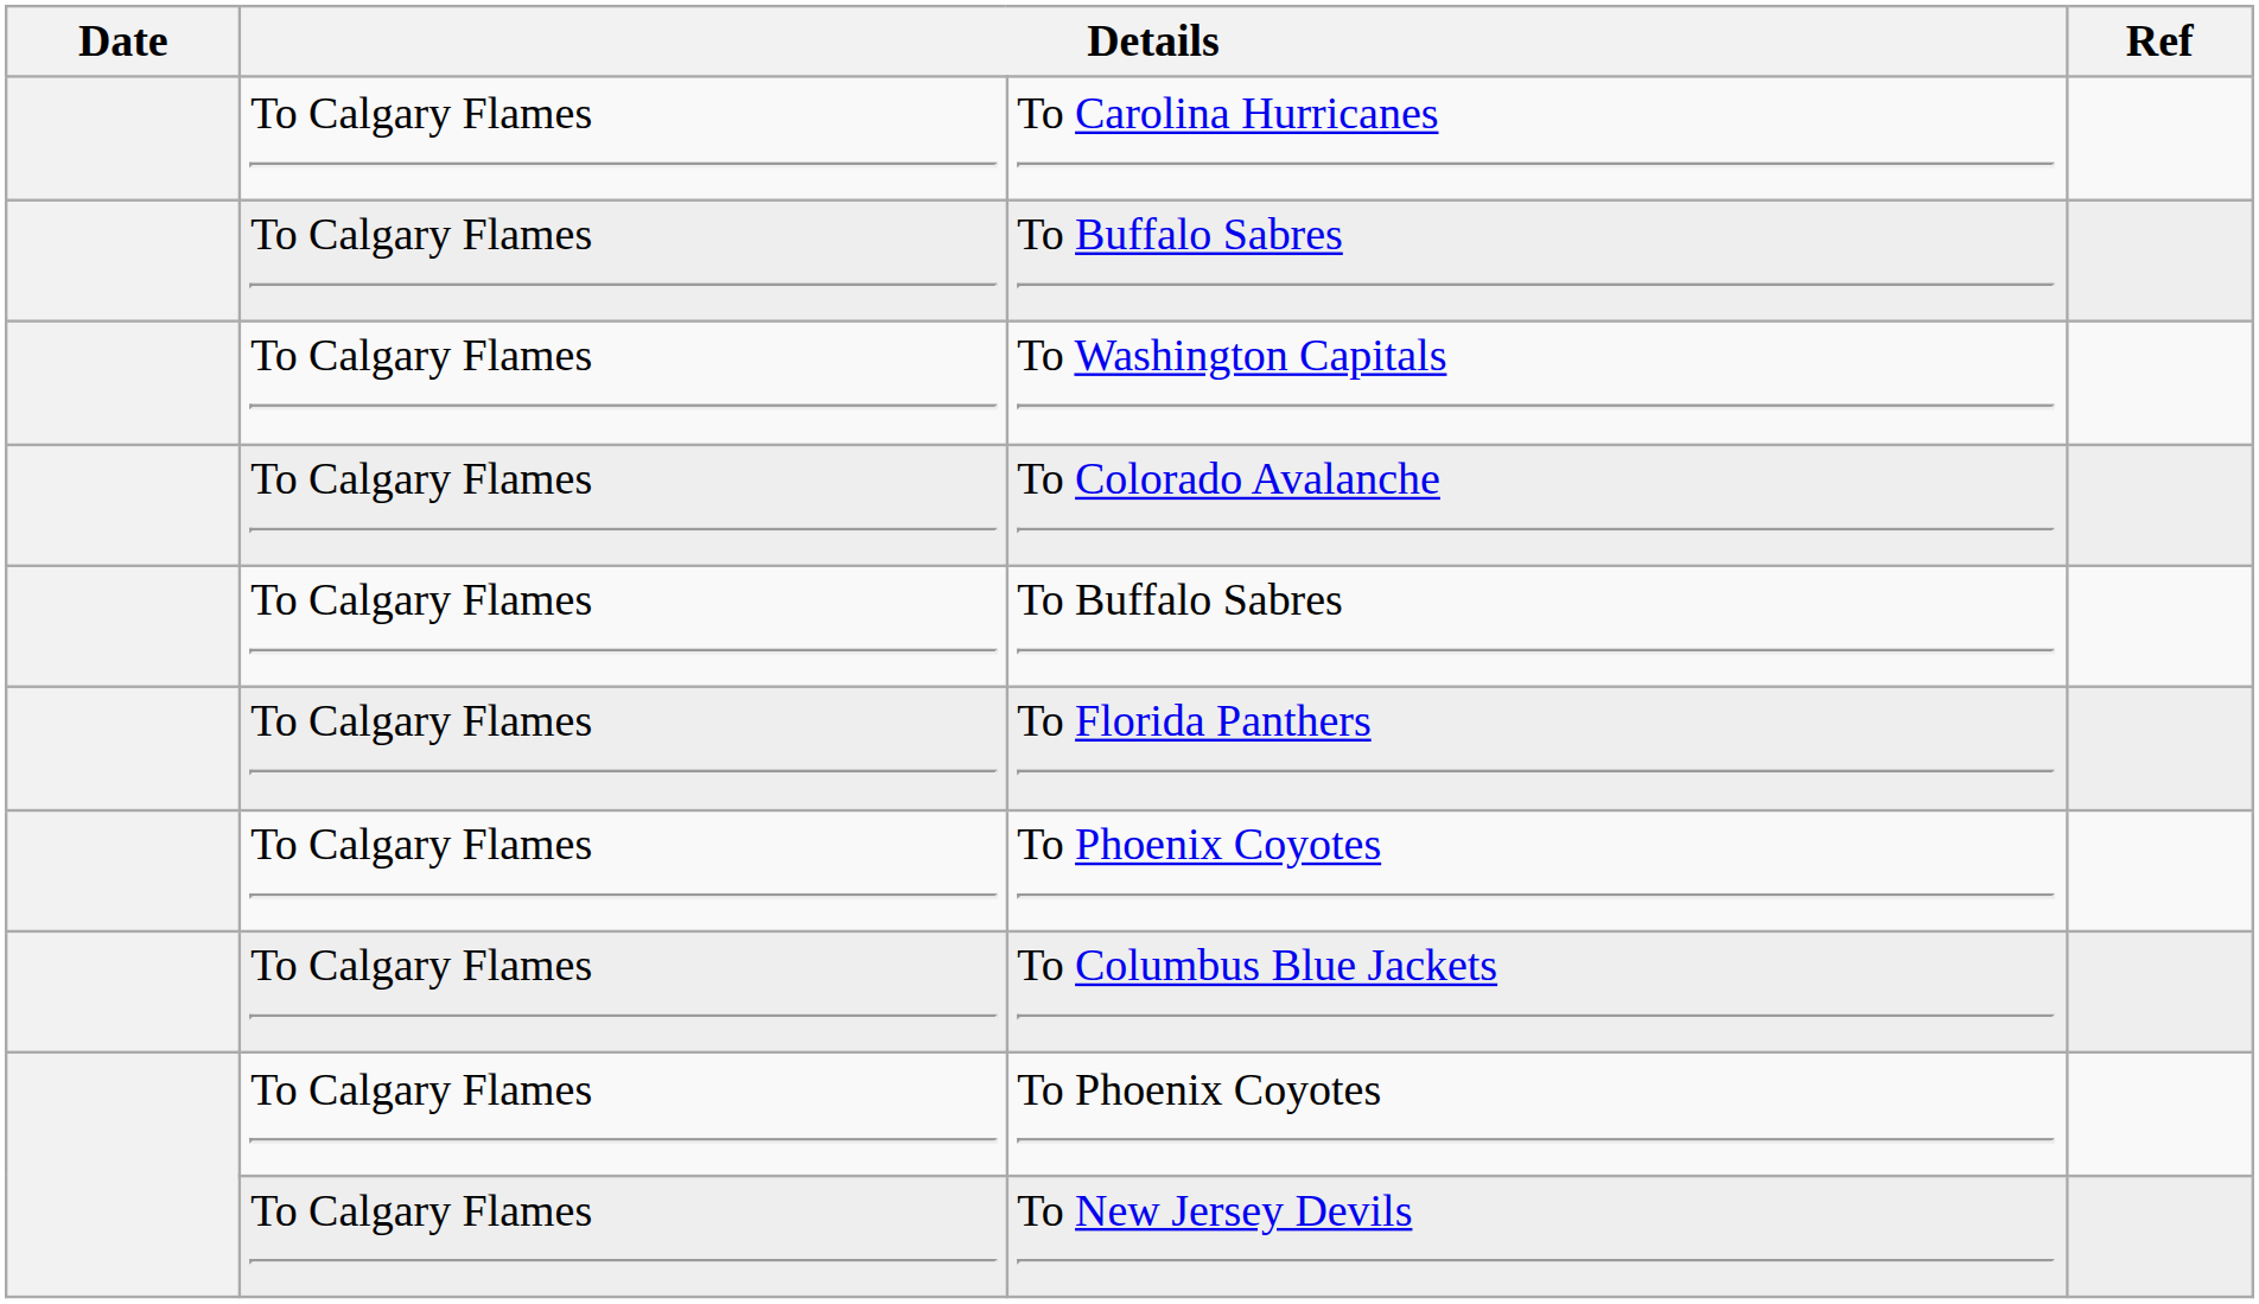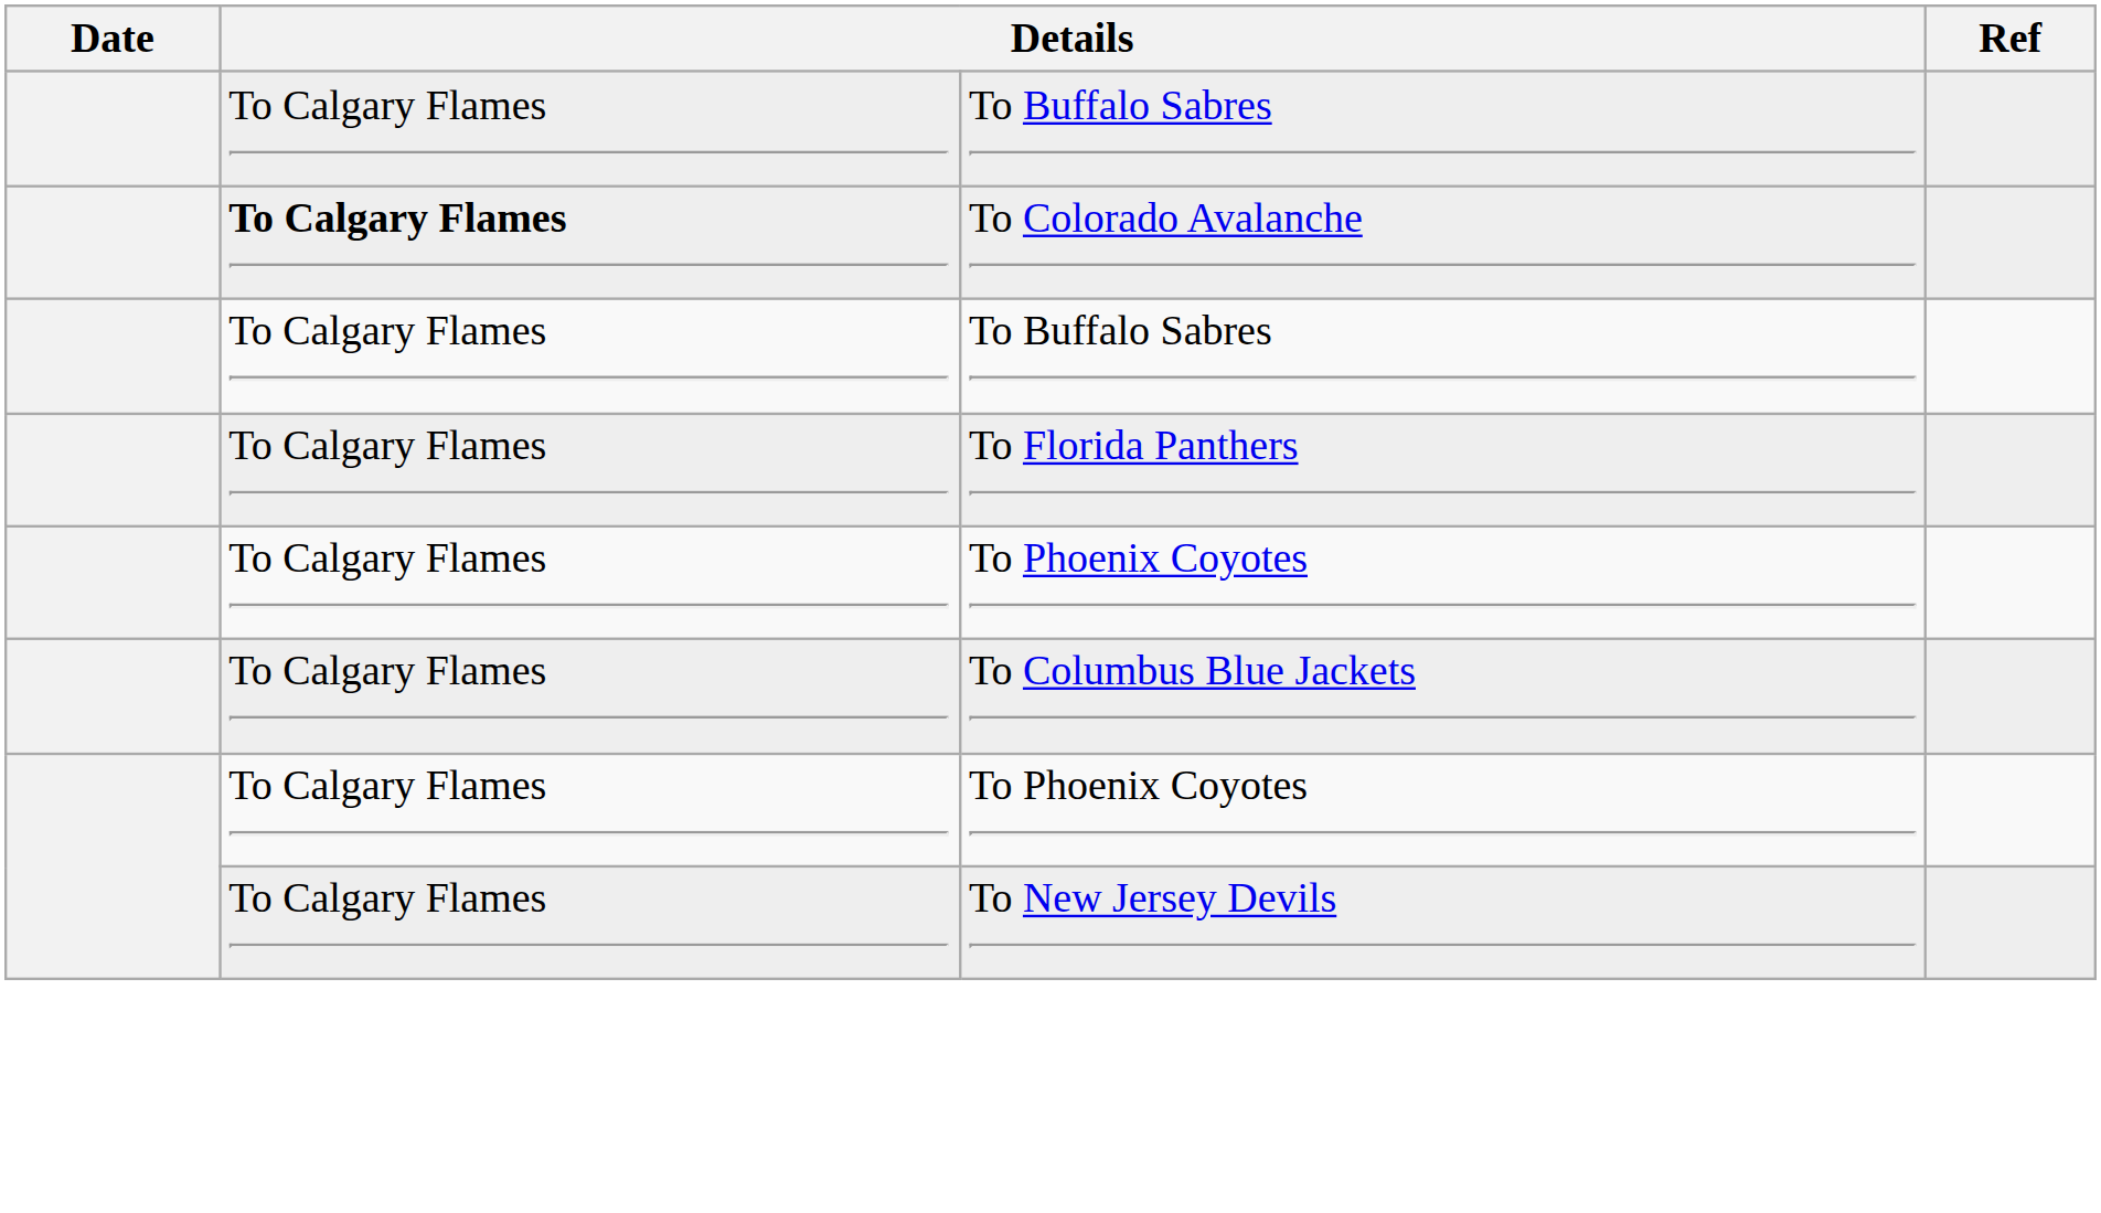 <table class="wikitable plainrowheaders" style="width: 50em;">
 <tr>
 <th scope="col">Date</th>
 <th scope="col" colspan="2">Details</th>
 <th scope="col">Ref</th>
-</tr>
-<tr>
-<th scope="row"></th>
-<td valign="top">To Calgary Flames <hr></td>
-<td valign="top">To <a href='#'>Carolina Hurricanes</a> <hr></td>
-<td></td>
 </tr>
 <tr bgcolor="#eeeeee">
 <th scope="row"></th>
 <td valign="top">To Calgary Flames <hr></td>
 <td valign="top">To <a href='#'>Buffalo Sabres</a> <hr></td>
 <td></td>
 </tr>
-<tr>
-<th scope="row"></th>
-<td valign="top">To Calgary Flames <hr></td>
-<td valign="top">To <a href='#'>Washington Capitals</a> <hr></td>
-<td></td>
-</tr>
 <tr bgcolor="#eeeeee">
 <th scope="row"></th>
-<td valign="top">To Calgary Flames <hr></td>
+<td valign="top"><strong>To Calgary Flames <hr></strong></td>
 <td valign="top">To <a href='#'>Colorado Avalanche</a> <hr></td>
 <td></td>
 </tr>
 <tr>
 <th scope="row"></th>
 <td valign="top">To Calgary Flames <hr></td>
 <td valign="top">To Buffalo Sabres <hr></td>
 <td></td>
 </tr>
 <tr bgcolor="#eeeeee">
 <th scope="row"></th>
 <td valign="top">To Calgary Flames <hr></td>
 <td valign="top">To <a href='#'>Florida Panthers</a> <hr></td>
 <td></td>
 </tr>
 <tr>
 <th scope="row"></th>
 <td valign="top">To Calgary Flames <hr></td>
 <td valign="top">To <a href='#'>Phoenix Coyotes</a> <hr></td>
 <td></td>
 </tr>
 <tr bgcolor="#eeeeee">
 <th scope="row"></th>
 <td valign="top">To Calgary Flames <hr></td>
 <td valign="top">To <a href='#'>Columbus Blue Jackets</a> <hr></td>
 <td></td>
 </tr>
 <tr>
 <th scope="row" rowspan=2></th>
 <td valign="top">To Calgary Flames <hr></td>
 <td valign="top">To Phoenix Coyotes <hr></td>
 <td></td>
 </tr>
 <tr bgcolor="#eeeeee">
 <td valign="top">To Calgary Flames <hr></td>
 <td valign="top">To <a href='#'>New Jersey Devils</a> <hr></td>
 <td></td>
 </tr>
 </table>
